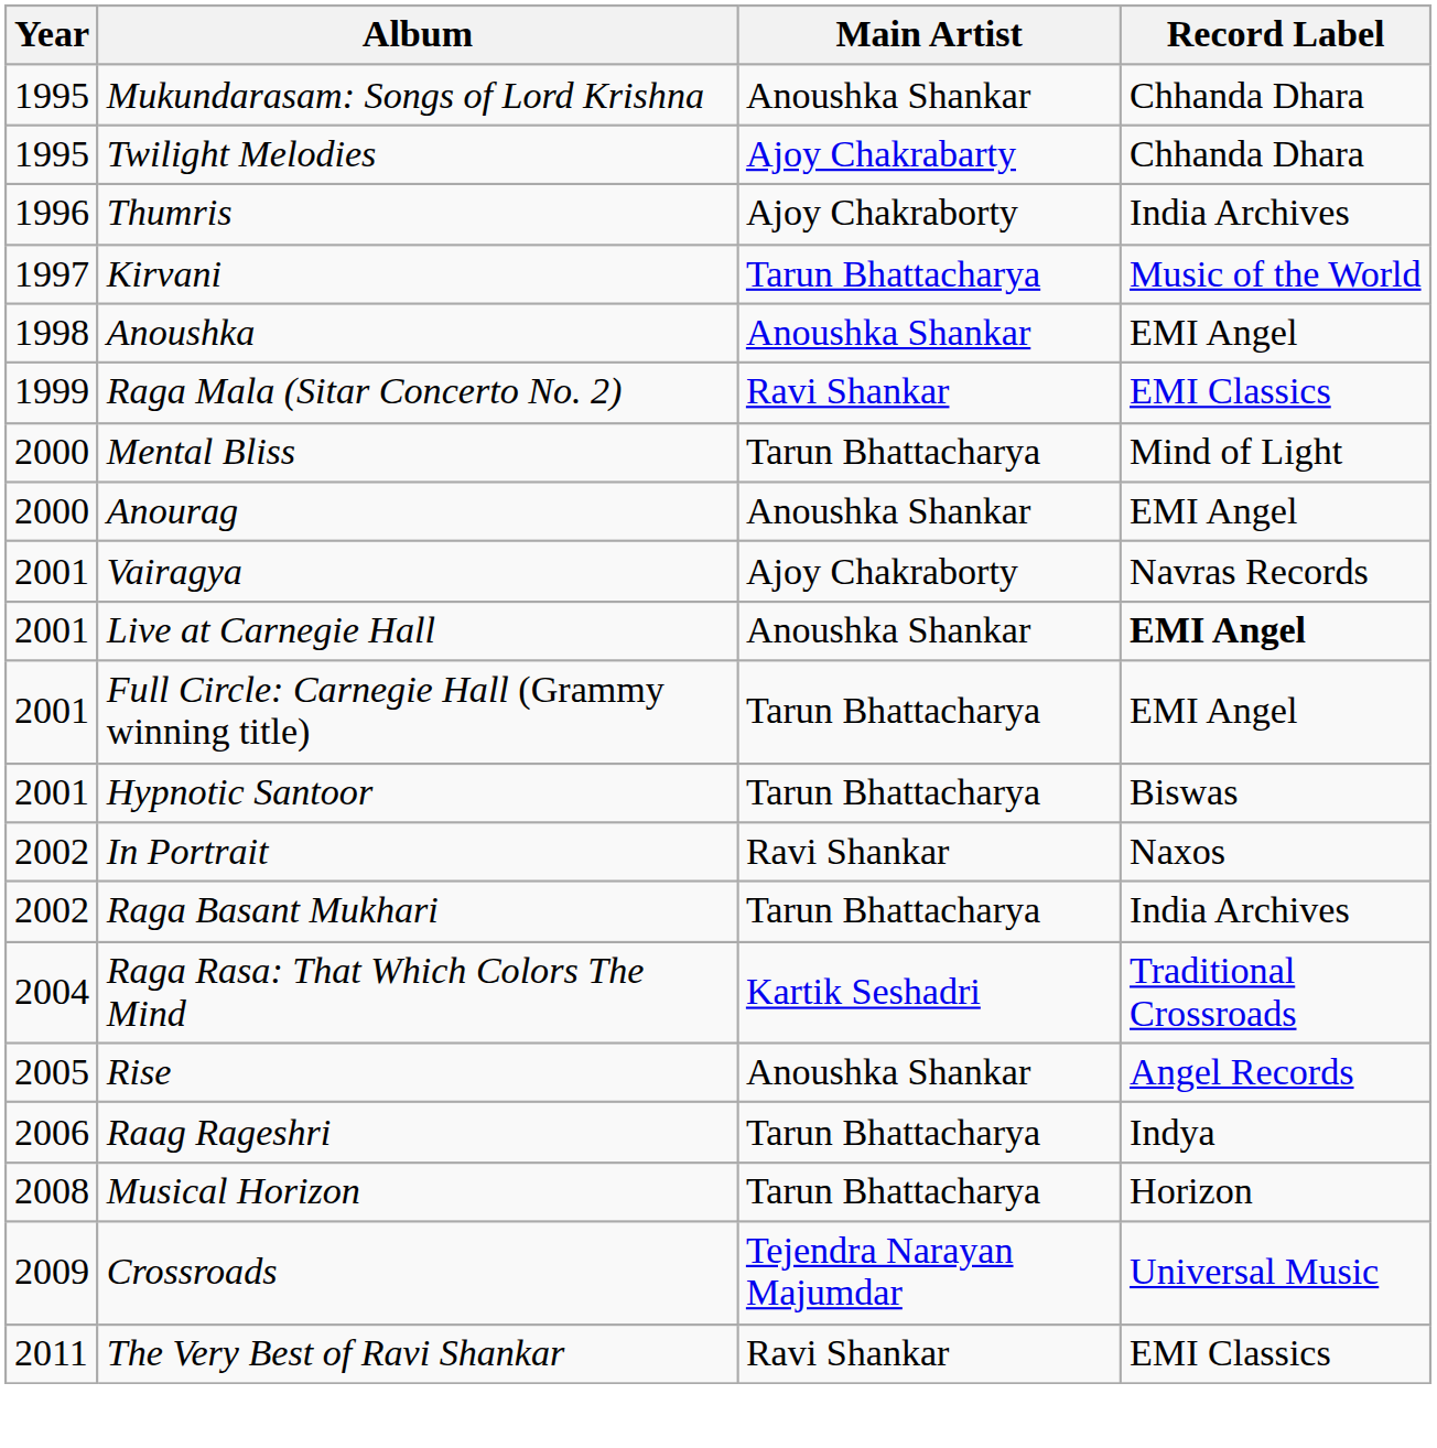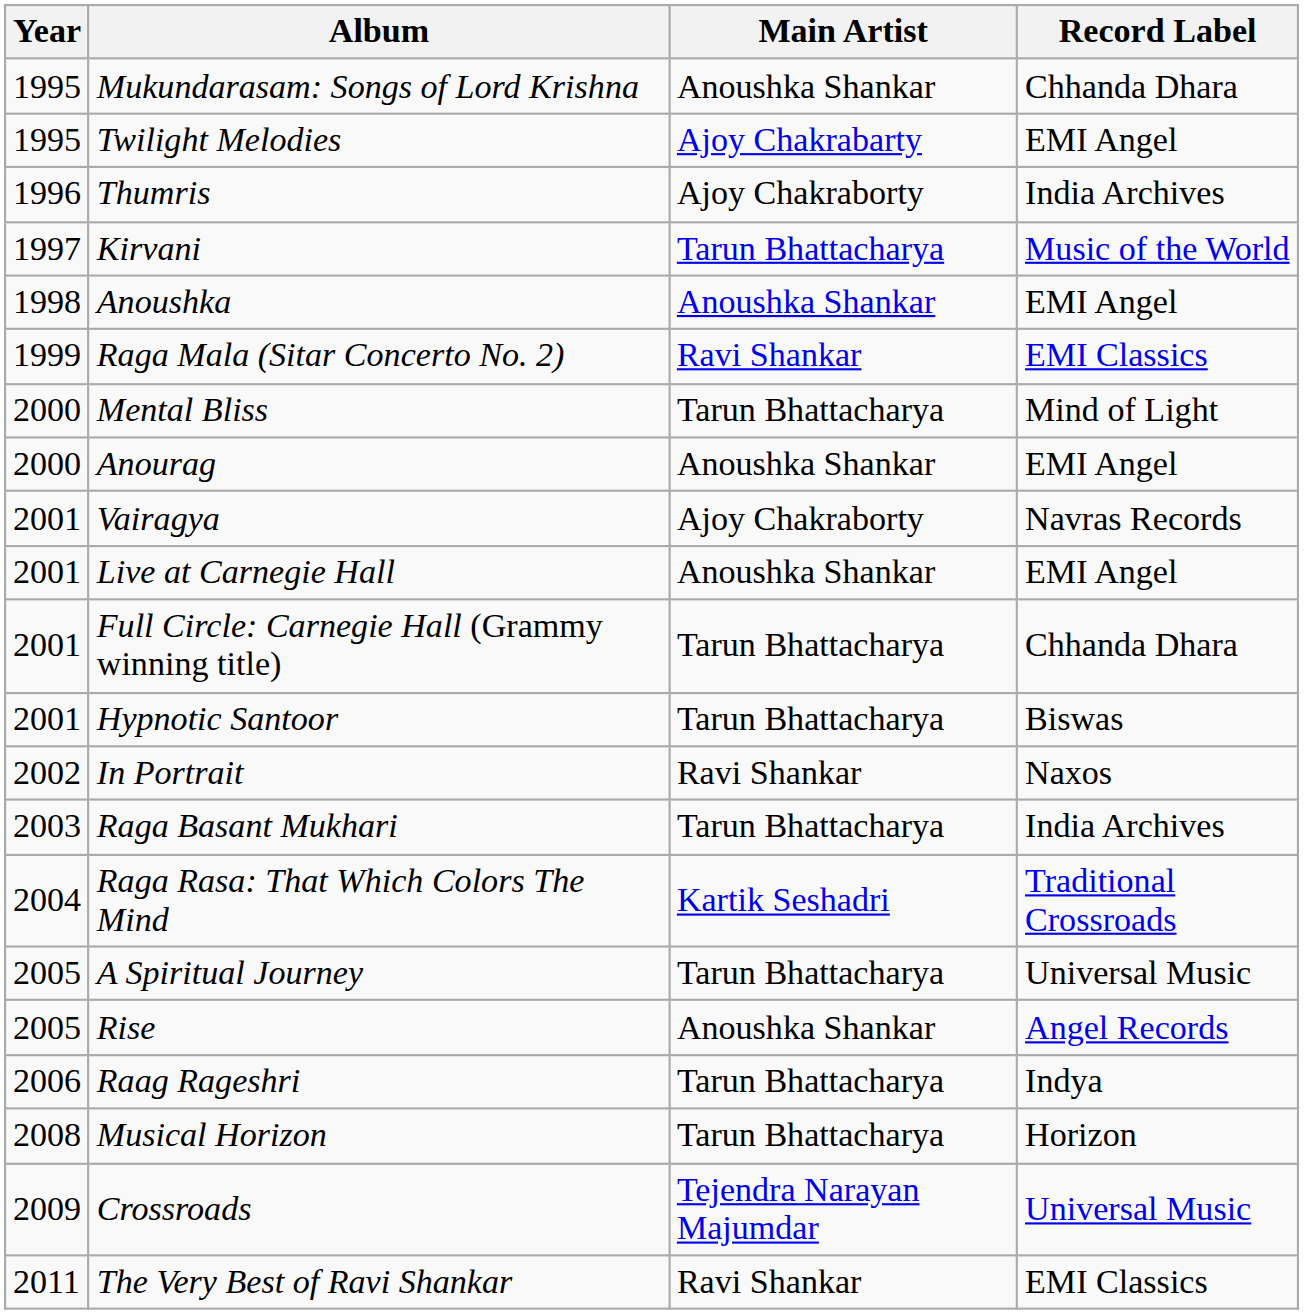 <table class="wikitable">
 <tr>
 <th>Year</th>
 <th>Album</th>
 <th>Main Artist</th>
 <th>Record Label</th>
 </tr>
 <tr>
 <td>1995</td>
 <td><em>Mukundarasam: Songs of Lord Krishna</em></td>
 <td>Anoushka Shankar</td>
 <td>Chhanda Dhara</td>
 </tr>
 <tr>
 <td>1995</td>
 <td><em>Twilight Melodies</em></td>
 <td><a href='#'>Ajoy Chakrabarty</a></td>
-<td>Chhanda Dhara</td>
+<td>EMI Angel</td>
 </tr>
 <tr>
 <td>1996</td>
 <td><em>Thumris</em></td>
 <td>Ajoy Chakraborty</td>
 <td>India Archives</td>
 </tr>
 <tr>
 <td>1997</td>
 <td><em>Kirvani</em></td>
 <td><a href='#'>Tarun Bhattacharya</a></td>
 <td><a href='#'>Music of the World</a></td>
 </tr>
 <tr>
 <td>1998</td>
 <td><em>Anoushka</em></td>
 <td><a href='#'>Anoushka Shankar</a></td>
 <td>EMI Angel</td>
 </tr>
 <tr>
 <td>1999</td>
 <td><em>Raga Mala (Sitar Concerto No. 2)</em></td>
 <td><a href='#'>Ravi Shankar</a></td>
 <td><a href='#'>EMI Classics</a></td>
 </tr>
 <tr>
 <td>2000</td>
 <td><em>Mental Bliss</em></td>
 <td>Tarun Bhattacharya</td>
 <td>Mind of Light</td>
 </tr>
 <tr>
 <td>2000</td>
 <td><em>Anourag</em></td>
 <td>Anoushka Shankar</td>
 <td>EMI Angel</td>
 </tr>
 <tr>
 <td>2001</td>
 <td><em>Vairagya</em></td>
 <td>Ajoy Chakraborty</td>
 <td>Navras Records</td>
 </tr>
 <tr>
 <td>2001</td>
 <td><em>Live at Carnegie Hall</em></td>
 <td>Anoushka Shankar</td>
-<td><strong>EMI Angel</strong></td>
+<td>EMI Angel</td>
 </tr>
 <tr>
 <td>2001</td>
 <td><em>Full Circle: Carnegie Hall</em> (Grammy winning title)</td>
 <td>Tarun Bhattacharya</td>
-<td>EMI Angel</td>
+<td>Chhanda Dhara</td>
 </tr>
 <tr>
 <td>2001</td>
 <td><em>Hypnotic Santoor</em></td>
 <td>Tarun Bhattacharya</td>
 <td>Biswas</td>
 </tr>
 <tr>
 <td>2002</td>
 <td><em>In Portrait</em></td>
 <td>Ravi Shankar</td>
 <td>Naxos</td>
 </tr>
 <tr>
-<td>2002</td>
+<td>2003</td>
 <td><em>Raga Basant Mukhari</em></td>
 <td>Tarun Bhattacharya</td>
 <td>India Archives</td>
 </tr>
 <tr>
 <td>2004</td>
 <td><em>Raga Rasa: That Which Colors The Mind</em></td>
 <td><a href='#'>Kartik Seshadri</a></td>
 <td><a href='#'>Traditional Crossroads</a></td>
+</tr>
+<tr>
+<td>2005</td>
+<td><em>A Spiritual Journey</em></td>
+<td>Tarun Bhattacharya</td>
+<td>Universal Music</td>
 </tr>
 <tr>
 <td>2005</td>
 <td><em>Rise</em></td>
 <td>Anoushka Shankar</td>
 <td><a href='#'>Angel Records</a></td>
 </tr>
 <tr>
 <td>2006</td>
 <td><em>Raag Rageshri</em></td>
 <td>Tarun Bhattacharya</td>
 <td>Indya</td>
 </tr>
 <tr>
 <td>2008</td>
 <td><em>Musical Horizon</em></td>
 <td>Tarun Bhattacharya</td>
 <td>Horizon</td>
 </tr>
 <tr>
 <td>2009</td>
 <td><em>Crossroads</em></td>
 <td><a href='#'>Tejendra Narayan Majumdar</a></td>
 <td><a href='#'>Universal Music</a></td>
 </tr>
 <tr>
 <td>2011</td>
 <td><em>The Very Best of Ravi Shankar</em></td>
 <td>Ravi Shankar</td>
 <td>EMI Classics</td>
 </tr>
 </table>
